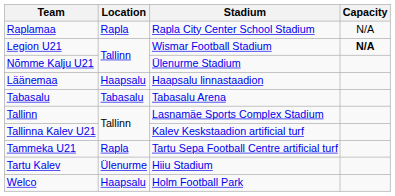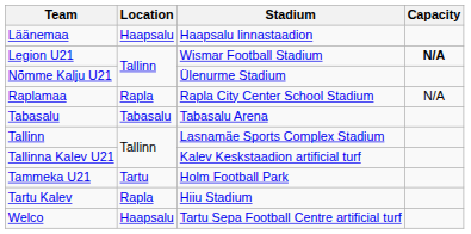 <table class="wikitable sortable">
 <tr>
 <th>Team</th>
 <th>Location</th>
 <th>Stadium</th>
 <th>Capacity</th>
 </tr>
 <tr>
-<td><a href='#'>Raplamaa</a></td>
-<td><a href='#'>Rapla</a></td>
-<td><a href='#'>Rapla City Center School Stadium</a></td>
-<td align=center>N/A</td>
+<td><a href='#'>Läänemaa</a></td>
+<td><a href='#'>Haapsalu</a></td>
+<td><a href='#'>Haapsalu linnastaadion</a></td>
+<td align=center></td>
 </tr>
 <tr>
 <td><a href='#'>Legion U21</a></td>
 <td rowspan=2><a href='#'>Tallinn</a></td>
 <td><a href='#'>Wismar Football Stadium</a></td>
 <td align=center><strong>N/A</strong></td>
 </tr>
 <tr>
 <td><a href='#'>Nõmme Kalju U21</a></td>
 <td><a href='#'>Ülenurme Stadium</a></td>
 <td align=center></td>
 </tr>
 <tr>
-<td><a href='#'>Läänemaa</a></td>
-<td><a href='#'>Haapsalu</a></td>
-<td><a href='#'>Haapsalu linnastaadion</a></td>
-<td align=center></td>
+<td><a href='#'>Raplamaa</a></td>
+<td><a href='#'>Rapla</a></td>
+<td><a href='#'>Rapla City Center School Stadium</a></td>
+<td align=center>N/A</td>
 </tr>
 <tr>
 <td><a href='#'>Tabasalu</a></td>
 <td><a href='#'>Tabasalu</a></td>
 <td><a href='#'>Tabasalu Arena</a></td>
 <td align=center></td>
 </tr>
 <tr>
 <td><a href='#'>Tallinn</a></td>
 <td rowspan=2>Tallinn</td>
 <td><a href='#'>Lasnamäe Sports Complex Stadium</a></td>
 <td align=center></td>
 </tr>
 <tr>
 <td><a href='#'>Tallinna Kalev U21</a></td>
 <td><a href='#'>Kalev Keskstaadion artificial turf</a></td>
 <td align=center></td>
 </tr>
 <tr>
 <td><a href='#'>Tammeka U21</a></td>
-<td><a href='#'>Rapla</a></td>
-<td><a href='#'>Tartu Sepa Football Centre artificial turf</a></td>
+<td><a href='#'>Tartu</a></td>
+<td><a href='#'>Holm Football Park</a></td>
 <td align=center></td>
 </tr>
 <tr>
 <td><a href='#'>Tartu Kalev</a></td>
-<td><a href='#'>Ülenurme</a></td>
+<td><a href='#'>Rapla</a></td>
 <td><a href='#'>Hiiu Stadium</a></td>
 <td align=center></td>
 </tr>
 <tr>
 <td><a href='#'>Welco</a></td>
 <td><a href='#'>Haapsalu</a></td>
-<td><a href='#'>Holm Football Park</a></td>
+<td><a href='#'>Tartu Sepa Football Centre artificial turf</a></td>
 <td align=center></td>
 </tr>
 </table>
